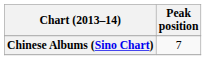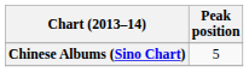 <table class="wikitable sortable plainrowheaders" style="text-align:center;">
 <tr>
 <th>Chart (2013–14)</th>
 <th>Peak<br>position</th>
 </tr>
 <tr>
 </tr>
 <tr>
 </tr>
 <tr>
 </tr>
 <tr>
 <th scope="row">Chinese Albums (<a href='#'>Sino Chart</a>)</th>
-<td>7</td>
+<td>5</td>
 </tr>
 <tr>
 </tr>
 <tr>
 </tr>
 <tr>
 </tr>
 <tr>
 </tr>
 <tr>
 </tr>
 <tr>
 </tr>
 <tr>
 </tr>
 <tr>
 </tr>
 <tr>
 </tr>
 </table>
